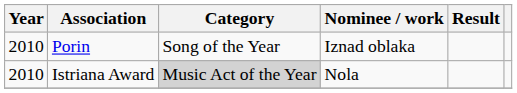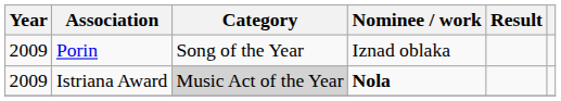 <table class="wikitable sortable">
 <tr>
 <th>Year</th>
 <th>Association</th>
 <th>Category</th>
 <th>Nominee / work</th>
 <th>Result</th>
 <th class="unsortable"></th>
 </tr>
 <tr>
-<td>2010</td>
+<td>2009</td>
 <td><a href='#'>Porin</a></td>
 <td>Song of the Year</td>
 <td>Iznad oblaka</td>
 <td></td>
 <td></td>
 </tr>
 <tr>
-<td>2010</td>
+<td>2009</td>
 <td>Istriana Award</td>
 <td style="background: lightgrey;">Music Act of the Year</td>
-<td>Nola</td>
+<td><strong>Nola</strong></td>
 <td></td>
 <td></td>
 </tr>
 <tr>
 </tr>
 </table>
